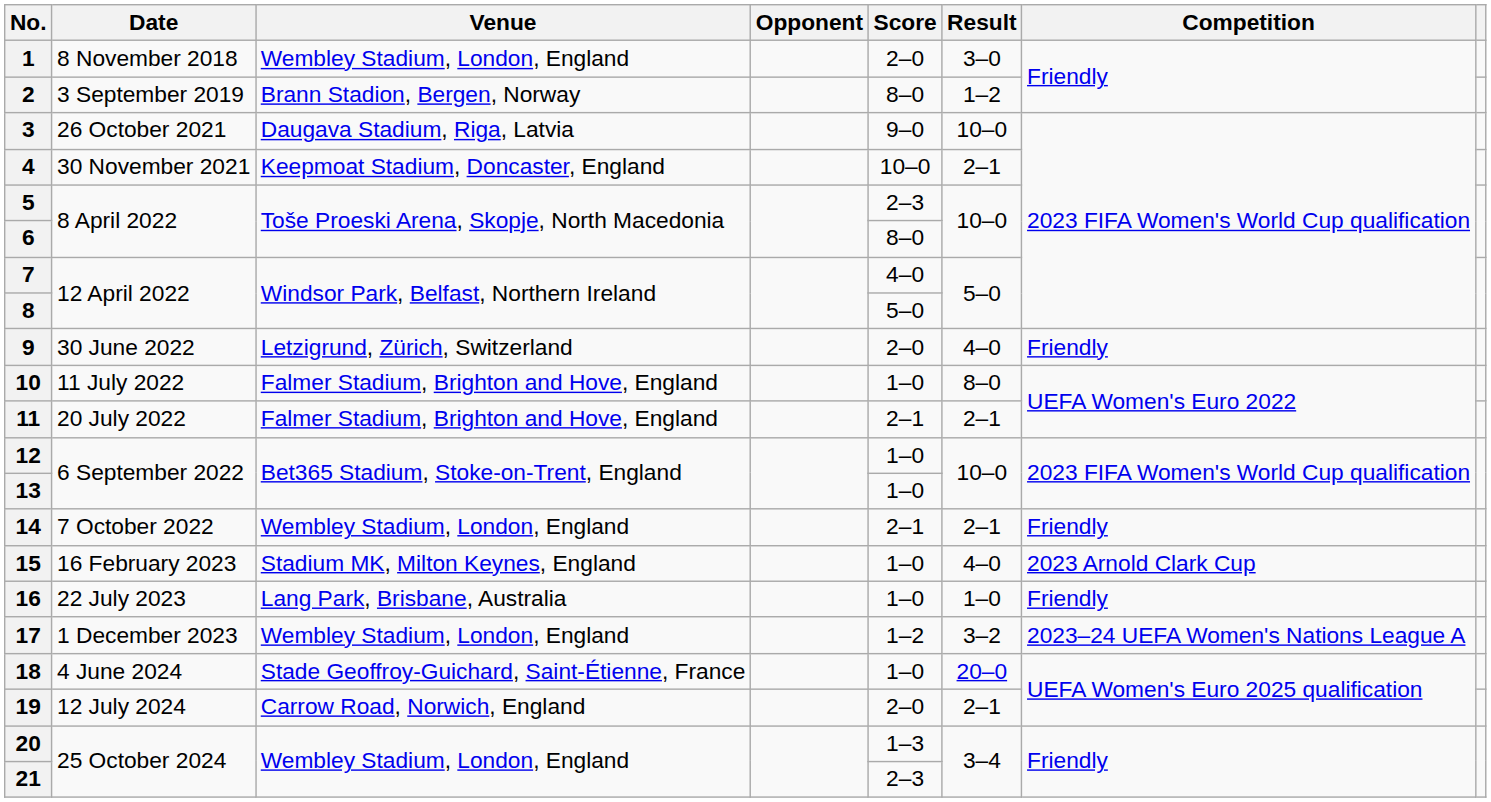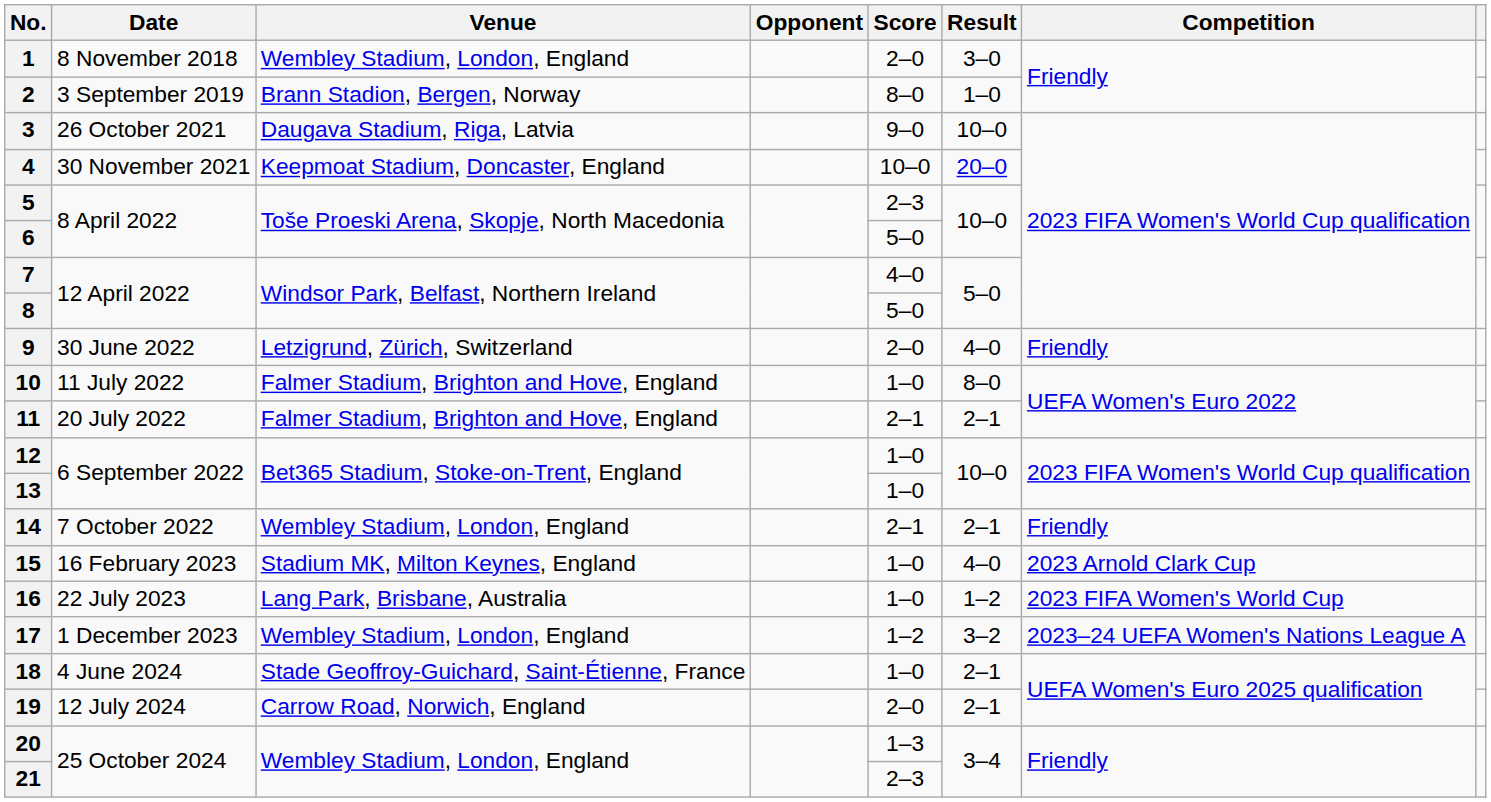 <table class="wikitable sortable plainrowheaders">
 <tr>
 <th scope=col>No.</th>
 <th scope=col data-sort-type=date>Date</th>
 <th scope=col>Venue</th>
 <th scope=col>Opponent</th>
 <th scope=col>Score</th>
 <th scope=col>Result</th>
 <th scope=col>Competition</th>
 <th scope=col class=unsortable></th>
 </tr>
 <tr>
 <th scope=row style="text-align: center">1</th>
 <td>8 November 2018</td>
 <td><a href='#'>Wembley Stadium</a>, <a href='#'>London</a>, England</td>
 <td></td>
 <td align=center>2–0</td>
 <td align=center>3–0</td>
 <td rowspan="2"><a href='#'>Friendly</a></td>
 <td align=center></td>
 </tr>
 <tr>
 <th scope=row style="text-align: center">2</th>
 <td>3 September 2019</td>
 <td><a href='#'>Brann Stadion</a>, <a href='#'>Bergen</a>, Norway</td>
 <td></td>
 <td align=center>8–0</td>
-<td align=center>1–2</td>
+<td align=center>1–0</td>
 <td align="center"></td>
 </tr>
 <tr>
 <th scope=row style="text-align: center">3</th>
 <td>26 October 2021</td>
 <td><a href='#'>Daugava Stadium</a>, <a href='#'>Riga</a>, Latvia</td>
 <td></td>
 <td align=center>9–0</td>
 <td align=center>10–0</td>
 <td rowspan="6"><a href='#'>2023 FIFA Women's World Cup qualification</a></td>
 <td align=center></td>
 </tr>
 <tr>
 <th scope=row style="text-align: center">4</th>
 <td>30 November 2021</td>
 <td><a href='#'>Keepmoat Stadium</a>, <a href='#'>Doncaster</a>, England</td>
 <td></td>
 <td align=center>10–0</td>
-<td align=center>2–1</td>
+<td align=center><a href='#'>20–0</a></td>
 <td align=center></td>
 </tr>
 <tr>
 <th scope=row style="text-align: center">5</th>
 <td rowspan="2">8 April 2022</td>
 <td rowspan="2"><a href='#'>Toše Proeski Arena</a>, <a href='#'>Skopje</a>, North Macedonia</td>
 <td rowspan="2"></td>
 <td align=center>2–3</td>
 <td rowspan="2" align=center>10–0</td>
 <td rowspan="2" align=center></td>
 </tr>
 <tr>
 <th scope=row style="text-align: center">6</th>
-<td align=center>8–0</td>
+<td align=center>5–0</td>
 </tr>
 <tr>
 <th scope=row style="text-align: center">7</th>
 <td rowspan="2">12 April 2022</td>
 <td rowspan="2"><a href='#'>Windsor Park</a>, <a href='#'>Belfast</a>, Northern Ireland</td>
 <td rowspan="2"></td>
 <td align=center>4–0</td>
 <td rowspan="2" align=center>5–0</td>
 <td rowspan="2" align=center></td>
 </tr>
 <tr>
 <th scope=row style="text-align: center">8</th>
 <td align=center>5–0</td>
 </tr>
 <tr>
 <th scope=row style="text-align: center">9</th>
 <td>30 June 2022</td>
 <td><a href='#'>Letzigrund</a>, <a href='#'>Zürich</a>, Switzerland</td>
 <td></td>
 <td align=center>2–0</td>
 <td align=center>4–0</td>
 <td><a href='#'>Friendly</a></td>
 <td align=center></td>
 </tr>
 <tr>
 <th scope=row style="text-align: center">10</th>
 <td>11 July 2022</td>
 <td><a href='#'>Falmer Stadium</a>, <a href='#'>Brighton and Hove</a>, England</td>
 <td></td>
 <td align=center>1–0</td>
 <td align=center>8–0</td>
 <td rowspan="2"><a href='#'>UEFA Women's Euro 2022</a></td>
 <td align=center></td>
 </tr>
 <tr>
 <th scope=row style="text-align: center">11</th>
 <td>20 July 2022</td>
 <td><a href='#'>Falmer Stadium</a>, <a href='#'>Brighton and Hove</a>, England</td>
 <td></td>
 <td align=center>2–1</td>
 <td align=center>2–1 </td>
 <td align=center></td>
 </tr>
 <tr>
 <th scope=row style="text-align: center">12</th>
 <td rowspan="2">6 September 2022</td>
 <td rowspan="2"><a href='#'>Bet365 Stadium</a>, <a href='#'>Stoke-on-Trent</a>, England</td>
 <td rowspan="2"></td>
 <td align=center>1–0</td>
 <td rowspan="2" align=center>10–0</td>
 <td rowspan="2"><a href='#'>2023 FIFA Women's World Cup qualification</a></td>
 <td rowspan="2" align=center></td>
 </tr>
 <tr>
 <th scope=row style="text-align: center">13</th>
 <td align=center>1–0</td>
 </tr>
 <tr>
 <th scope=row style="text-align: center">14</th>
 <td>7 October 2022</td>
 <td><a href='#'>Wembley Stadium</a>, <a href='#'>London</a>, England</td>
 <td></td>
 <td align=center>2–1</td>
 <td align=center>2–1</td>
 <td><a href='#'>Friendly</a></td>
 <td align=center></td>
 </tr>
 <tr>
 <th scope=row style="text-align: center">15</th>
 <td>16 February 2023</td>
 <td><a href='#'>Stadium MK</a>, <a href='#'>Milton Keynes</a>, England</td>
 <td></td>
 <td align=center>1–0</td>
 <td align=center>4–0</td>
 <td><a href='#'>2023 Arnold Clark Cup</a></td>
 <td align=center></td>
 </tr>
 <tr>
 <th scope=row style="text-align: center">16</th>
 <td>22 July 2023</td>
 <td><a href='#'>Lang Park</a>, <a href='#'>Brisbane</a>, Australia</td>
 <td></td>
 <td align=center>1–0</td>
-<td align=center>1–0</td>
-<td><a href='#'>Friendly</a></td>
+<td align=center>1–2</td>
+<td><a href='#'>2023 FIFA Women's World Cup</a></td>
 <td align=center></td>
 </tr>
 <tr>
 <th scope=row style="text-align: center">17</th>
 <td>1 December 2023</td>
 <td><a href='#'>Wembley Stadium</a>, <a href='#'>London</a>, England</td>
 <td></td>
 <td align=center>1–2</td>
 <td align=center>3–2</td>
 <td><a href='#'>2023–24 UEFA Women's Nations League A</a></td>
 <td align=center></td>
 </tr>
 <tr>
 <th scope=row style="text-align: center">18</th>
 <td>4 June 2024</td>
 <td><a href='#'>Stade Geoffroy-Guichard</a>, <a href='#'>Saint-Étienne</a>, France</td>
 <td></td>
 <td align=center>1–0</td>
-<td align=center><a href='#'>20–0</a></td>
+<td align=center>2–1</td>
 <td rowspan="2"><a href='#'>UEFA Women's Euro 2025 qualification</a></td>
 <td align=center></td>
 </tr>
 <tr>
 <th scope=row style="text-align: center">19</th>
 <td>12 July 2024</td>
 <td><a href='#'>Carrow Road</a>, <a href='#'>Norwich</a>, England</td>
 <td></td>
 <td align=center>2–0</td>
 <td align=center>2–1</td>
 <td align=center></td>
 </tr>
 <tr>
 <th scope=row style="text-align: center">20</th>
 <td rowspan="2">25 October 2024</td>
 <td rowspan="2"><a href='#'>Wembley Stadium</a>, <a href='#'>London</a>, England</td>
 <td rowspan="2"></td>
 <td align=center>1–3</td>
 <td rowspan="2" align=center>3–4</td>
 <td rowspan="2"><a href='#'>Friendly</a></td>
 <td rowspan="2" align=center></td>
 </tr>
 <tr>
 <th scope=row style="text-align: center">21</th>
 <td align=center>2–3</td>
 </tr>
 </table>
